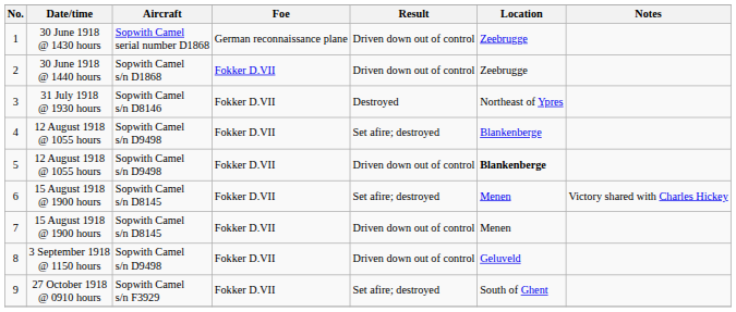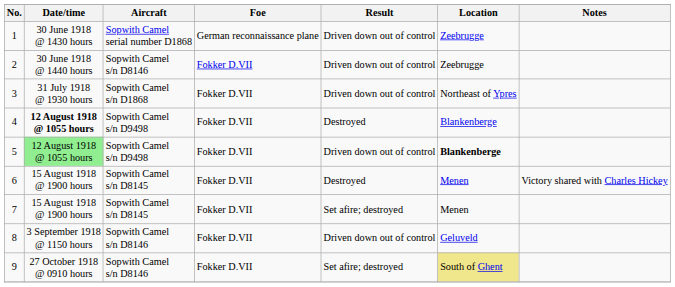 <table class="wikitable" style="font-size:90%;">
 <tr>
 </tr>
 <tr>
 <th>No.</th>
 <th>Date/time</th>
 <th>Aircraft</th>
 <th>Foe</th>
 <th>Result</th>
 <th>Location</th>
 <th>Notes</th>
 </tr>
 <tr>
 <td align="center">1</td>
 <td align="center">30 June 1918<br>@ 1430 hours</td>
 <td><a href='#'>Sopwith Camel</a><br>serial number D1868</td>
 <td>German reconnaissance plane</td>
 <td>Driven down out of control</td>
 <td><a href='#'>Zeebrugge</a></td>
 <td></td>
 </tr>
 <tr>
 <td align="center">2</td>
 <td align="center">30 June 1918<br>@ 1440 hours</td>
-<td>Sopwith Camel<br>s/n D1868</td>
+<td>Sopwith Camel<br>s/n D8146</td>
 <td><a href='#'>Fokker D.VII</a></td>
 <td>Driven down out of control</td>
 <td>Zeebrugge</td>
 <td></td>
 </tr>
 <tr>
 <td align="center">3</td>
 <td align="center">31 July 1918<br>@ 1930 hours</td>
-<td>Sopwith Camel<br>s/n D8146</td>
+<td>Sopwith Camel<br>s/n D1868</td>
 <td>Fokker D.VII</td>
-<td>Destroyed</td>
+<td>Driven down out of control</td>
 <td>Northeast of <a href='#'>Ypres</a></td>
 <td></td>
 </tr>
 <tr>
 <td align="center">4</td>
-<td align="center">12 August 1918<br>@ 1055 hours</td>
+<td align="center"><strong>12 August 1918<br>@ 1055 hours</strong></td>
 <td>Sopwith Camel<br>s/n D9498</td>
 <td>Fokker D.VII</td>
-<td>Set afire; destroyed</td>
+<td>Destroyed</td>
 <td><a href='#'>Blankenberge</a></td>
 <td></td>
 </tr>
 <tr>
 <td align="center">5</td>
-<td align="center">12 August 1918<br>@ 1055 hours</td>
+<td align="center" style="background: lightgreen;">12 August 1918<br>@ 1055 hours</td>
 <td>Sopwith Camel<br>s/n D9498</td>
 <td>Fokker D.VII</td>
 <td>Driven down out of control</td>
 <td><strong>Blankenberge</strong></td>
 <td></td>
 </tr>
 <tr>
 <td align="center">6</td>
 <td align="center">15 August 1918<br>@ 1900 hours</td>
 <td>Sopwith Camel<br>s/n D8145</td>
 <td>Fokker D.VII</td>
-<td>Set afire; destroyed</td>
+<td>Destroyed</td>
 <td><a href='#'>Menen</a></td>
 <td>Victory shared with <a href='#'>Charles Hickey</a></td>
 </tr>
 <tr>
 <td align="center">7</td>
 <td align="center">15 August 1918<br>@ 1900 hours</td>
 <td>Sopwith Camel<br>s/n D8145</td>
 <td>Fokker D.VII</td>
-<td>Driven down out of control</td>
+<td>Set afire; destroyed</td>
 <td>Menen</td>
 <td></td>
 </tr>
 <tr>
 <td align="center">8</td>
 <td align="center">3 September 1918<br>@ 1150 hours</td>
-<td>Sopwith Camel<br>s/n D9498</td>
+<td>Sopwith Camel<br>s/n D8146</td>
 <td>Fokker D.VII</td>
 <td>Driven down out of control</td>
 <td><a href='#'>Geluveld</a></td>
 <td></td>
 </tr>
 <tr>
 <td align="center">9</td>
 <td align="center">27 October 1918<br>@ 0910 hours</td>
-<td>Sopwith Camel<br>s/n F3929</td>
+<td>Sopwith Camel<br>s/n D8146</td>
 <td>Fokker D.VII</td>
 <td>Set afire; destroyed</td>
-<td>South of <a href='#'>Ghent</a></td>
+<td style="background: khaki;">South of <a href='#'>Ghent</a></td>
 <td></td>
 </tr>
 <tr>
 </tr>
 </table>
